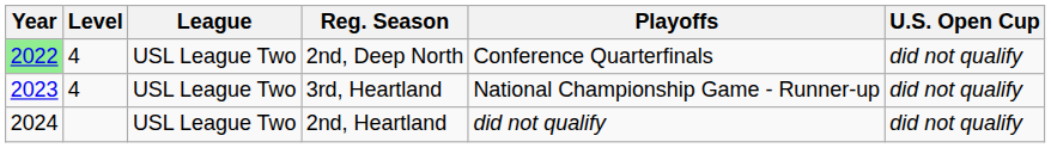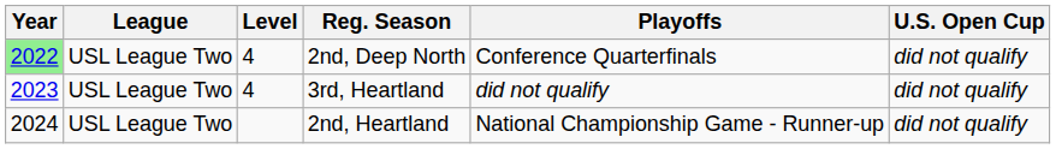 <table class="wikitable">
 <tr>
 <th>Year</th>
+<th>League</th>
 <th>Level</th>
-<th>League</th>
 <th>Reg. Season</th>
 <th>Playoffs</th>
 <th>U.S. Open Cup</th>
 </tr>
 <tr>
 <td style="background: lightgreen;"><a href='#'>2022</a></td>
+<td>USL League Two</td>
 <td>4</td>
-<td>USL League Two</td>
 <td>2nd, Deep North</td>
 <td>Conference Quarterfinals</td>
 <td><em>did not qualify</em></td>
 </tr>
 <tr>
 <td><a href='#'>2023</a></td>
+<td>USL League Two</td>
 <td>4</td>
-<td>USL League Two</td>
 <td>3rd, Heartland</td>
-<td>National Championship Game - Runner-up</td>
+<td><em>did not qualify</em></td>
 <td><em>did not qualify</em></td>
 </tr>
 <tr>
 <td>2024</td>
+<td>USL League Two</td>
 <td></td>
-<td>USL League Two</td>
 <td>2nd, Heartland</td>
-<td><em>did not qualify</em></td>
+<td>National Championship Game - Runner-up</td>
 <td><em>did not qualify</em></td>
 </tr>
 </table>
